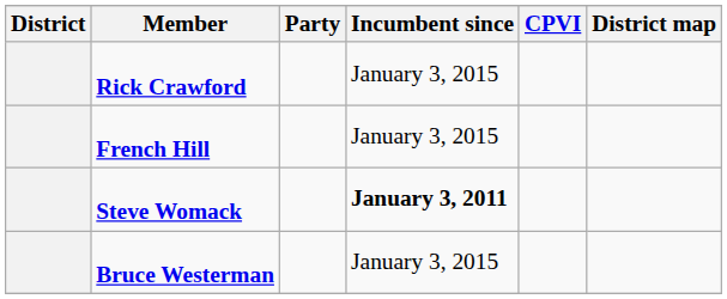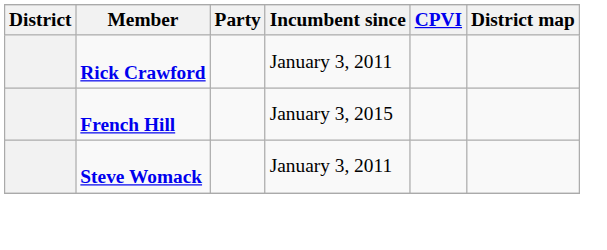 <table class="wikitable sortable">
 <tr>
 </tr>
 <tr>
 <th scope="col">District</th>
 <th scope="col">Member<br></th>
 <th scope="col">Party</th>
 <th scope="col" data-sort-type="date">Incumbent since</th>
 <th scope="col" data-sort-type="number"><a href='#'>CPVI</a><br></th>
 <th scope="col" class="unsortable">District map</th>
 </tr>
 <tr>
 <th scope="row"></th>
 <td data-sort-value="Crawford, Rick"><br><strong><a href='#'>Rick Crawford</a></strong><br></td>
 <td></td>
-<td>January 3, 2015</td>
+<td>January 3, 2011</td>
 <td></td>
 <td></td>
 </tr>
 <tr>
 <th scope="row"></th>
 <td data-sort-value="Hill, French"><br><strong><a href='#'>French Hill</a></strong><br></td>
 <td></td>
 <td>January 3, 2015</td>
 <td></td>
 <td></td>
 </tr>
 <tr>
 <th scope="row"></th>
 <td data-sort-value="Womack, Steve"><br><strong><a href='#'>Steve Womack</a></strong><br></td>
 <td></td>
-<td><strong>January 3, 2011</strong></td>
-<td></td>
-<td></td>
-</tr>
-<tr>
-<th scope="row"></th>
-<td data-sort-value="Westerman, Bruce"><br><strong><a href='#'>Bruce Westerman</a></strong><br></td>
-<td></td>
-<td>January 3, 2015</td>
+<td>January 3, 2011</td>
 <td></td>
 <td></td>
 </tr>
 <tr>
 </tr>
 </table>
